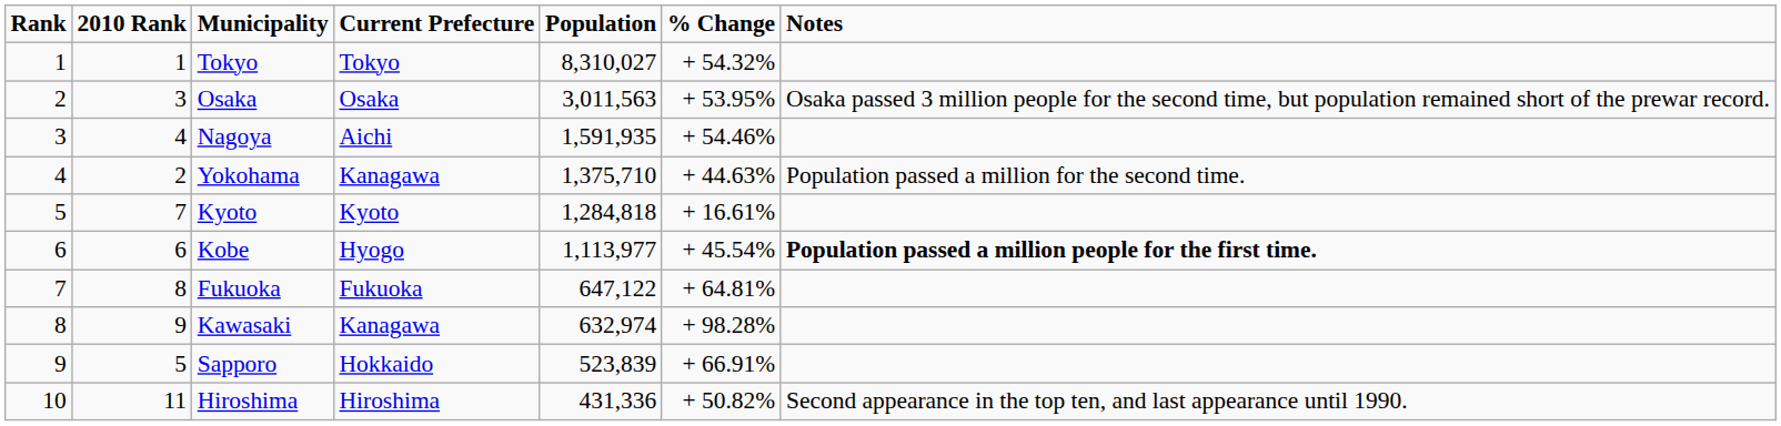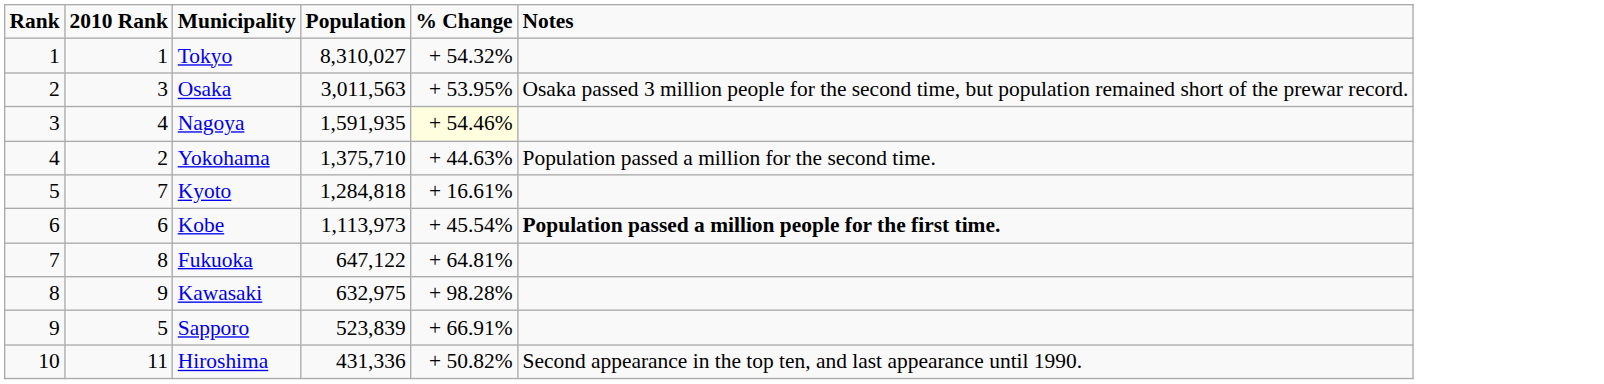 <table class="wikitable" style="text-align:right; margin-right:60px">
 <tr>
 <td align=left><strong>Rank</strong></td>
 <td align=left><strong>2010 Rank</strong></td>
 <td align=left><strong>Municipality</strong></td>
-<td align=left><strong>Current Prefecture</strong></td>
 <td align=left><strong>Population</strong></td>
 <td align=left><strong>% Change</strong></td>
 <td align=left><strong>Notes</strong></td>
 </tr>
 <tr>
 <td>1</td>
 <td>1</td>
-<td align=left><a href='#'>Tokyo</a></td>
 <td align=left><a href='#'>Tokyo</a></td>
 <td>8,310,027</td>
 <td>+ 54.32%</td>
 <td></td>
 </tr>
 <tr>
 <td>2</td>
 <td>3</td>
 <td align=left><a href='#'>Osaka</a></td>
-<td align=left><a href='#'>Osaka</a></td>
 <td>3,011,563</td>
 <td>+ 53.95%</td>
 <td align=left>Osaka passed 3 million people for the second time, but population remained short of the prewar record.</td>
 </tr>
 <tr>
 <td>3</td>
 <td>4</td>
 <td align=left><a href='#'>Nagoya</a></td>
-<td align=left><a href='#'>Aichi</a></td>
 <td>1,591,935</td>
-<td>+ 54.46%</td>
+<td style="background: lightyellow;">+ 54.46%</td>
 <td></td>
 </tr>
 <tr>
 <td>4</td>
 <td>2</td>
 <td align=left><a href='#'>Yokohama</a></td>
-<td align=left><a href='#'>Kanagawa</a></td>
 <td>1,375,710</td>
 <td>+ 44.63%</td>
 <td align=left>Population passed a million for the second time.</td>
 </tr>
 <tr>
 <td>5</td>
 <td>7</td>
-<td align=left><a href='#'>Kyoto</a></td>
 <td align=left><a href='#'>Kyoto</a></td>
 <td>1,284,818</td>
 <td>+ 16.61%</td>
 <td></td>
 </tr>
 <tr>
 <td>6</td>
 <td>6</td>
 <td align=left><a href='#'>Kobe</a></td>
-<td align=left><a href='#'>Hyogo</a></td>
-<td>1,113,977</td>
+<td>1,113,973</td>
 <td>+ 45.54%</td>
 <td align=left><strong>Population passed a million people for the first time.</strong></td>
 </tr>
 <tr>
 <td>7</td>
 <td>8</td>
-<td align=left><a href='#'>Fukuoka</a></td>
 <td align=left><a href='#'>Fukuoka</a></td>
 <td>647,122</td>
 <td>+ 64.81%</td>
 <td></td>
 </tr>
 <tr>
 <td>8</td>
 <td>9</td>
 <td align=left><a href='#'>Kawasaki</a></td>
-<td align=left><a href='#'>Kanagawa</a></td>
-<td>632,974</td>
+<td>632,975</td>
 <td>+ 98.28%</td>
 <td></td>
 </tr>
 <tr>
 <td>9</td>
 <td>5</td>
 <td align=left><a href='#'>Sapporo</a></td>
-<td align=left><a href='#'>Hokkaido</a></td>
 <td>523,839</td>
 <td>+ 66.91%</td>
 <td></td>
 </tr>
 <tr>
 <td>10</td>
 <td>11</td>
 <td align=left><a href='#'>Hiroshima</a></td>
-<td align=left><a href='#'>Hiroshima</a></td>
 <td>431,336</td>
 <td>+ 50.82%</td>
 <td align=left>Second appearance in the top ten, and last appearance until 1990.</td>
 </tr>
 </table>
